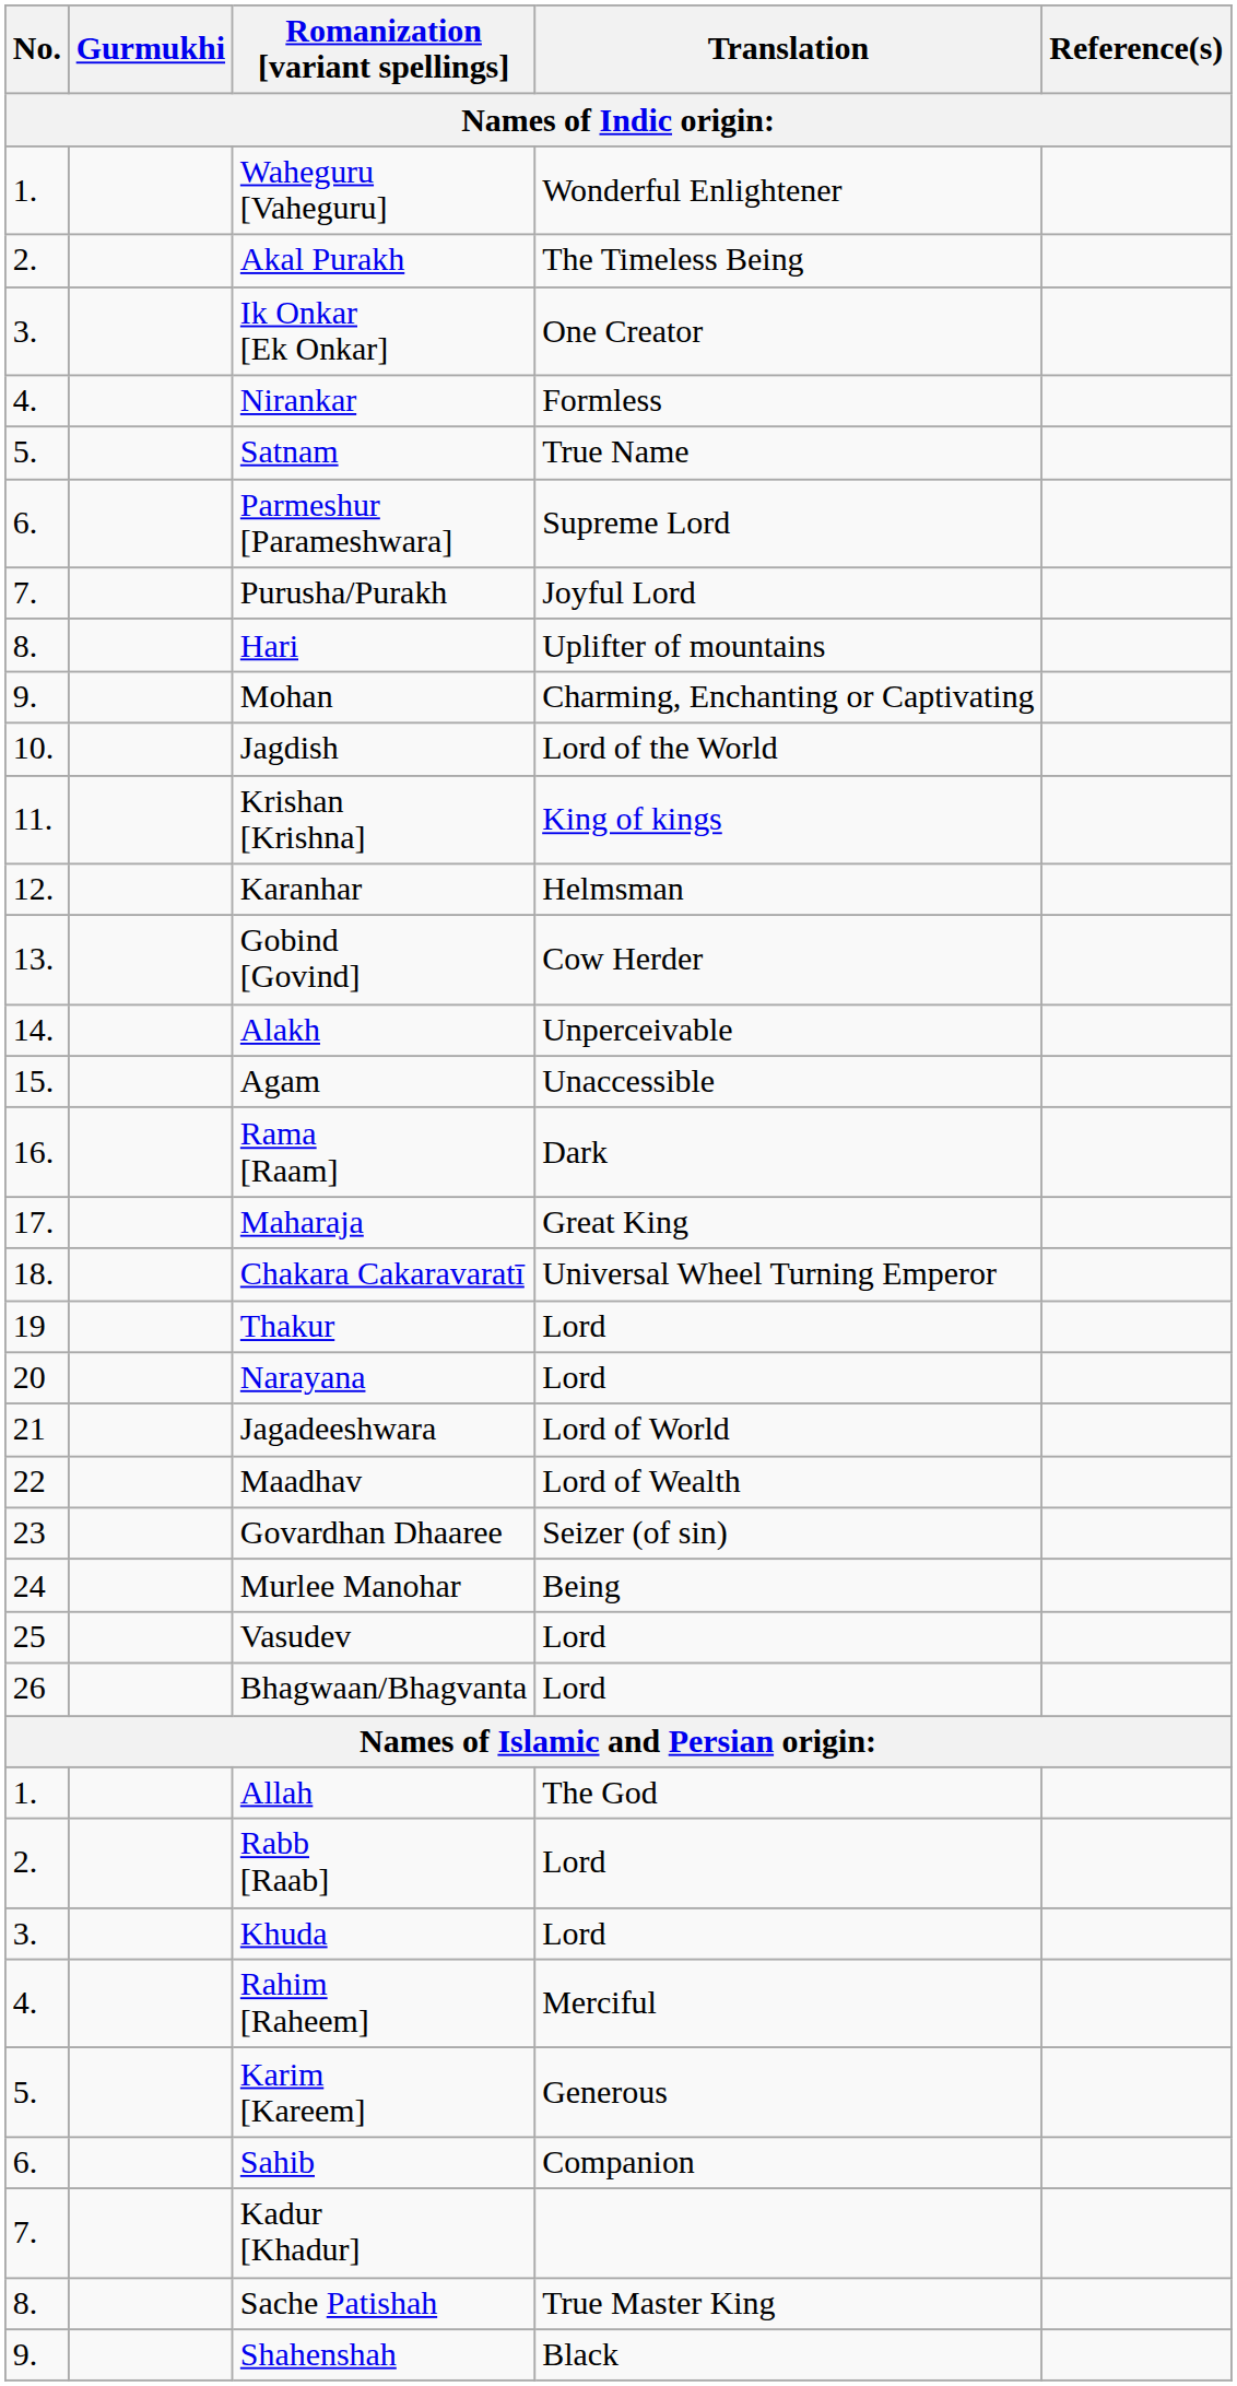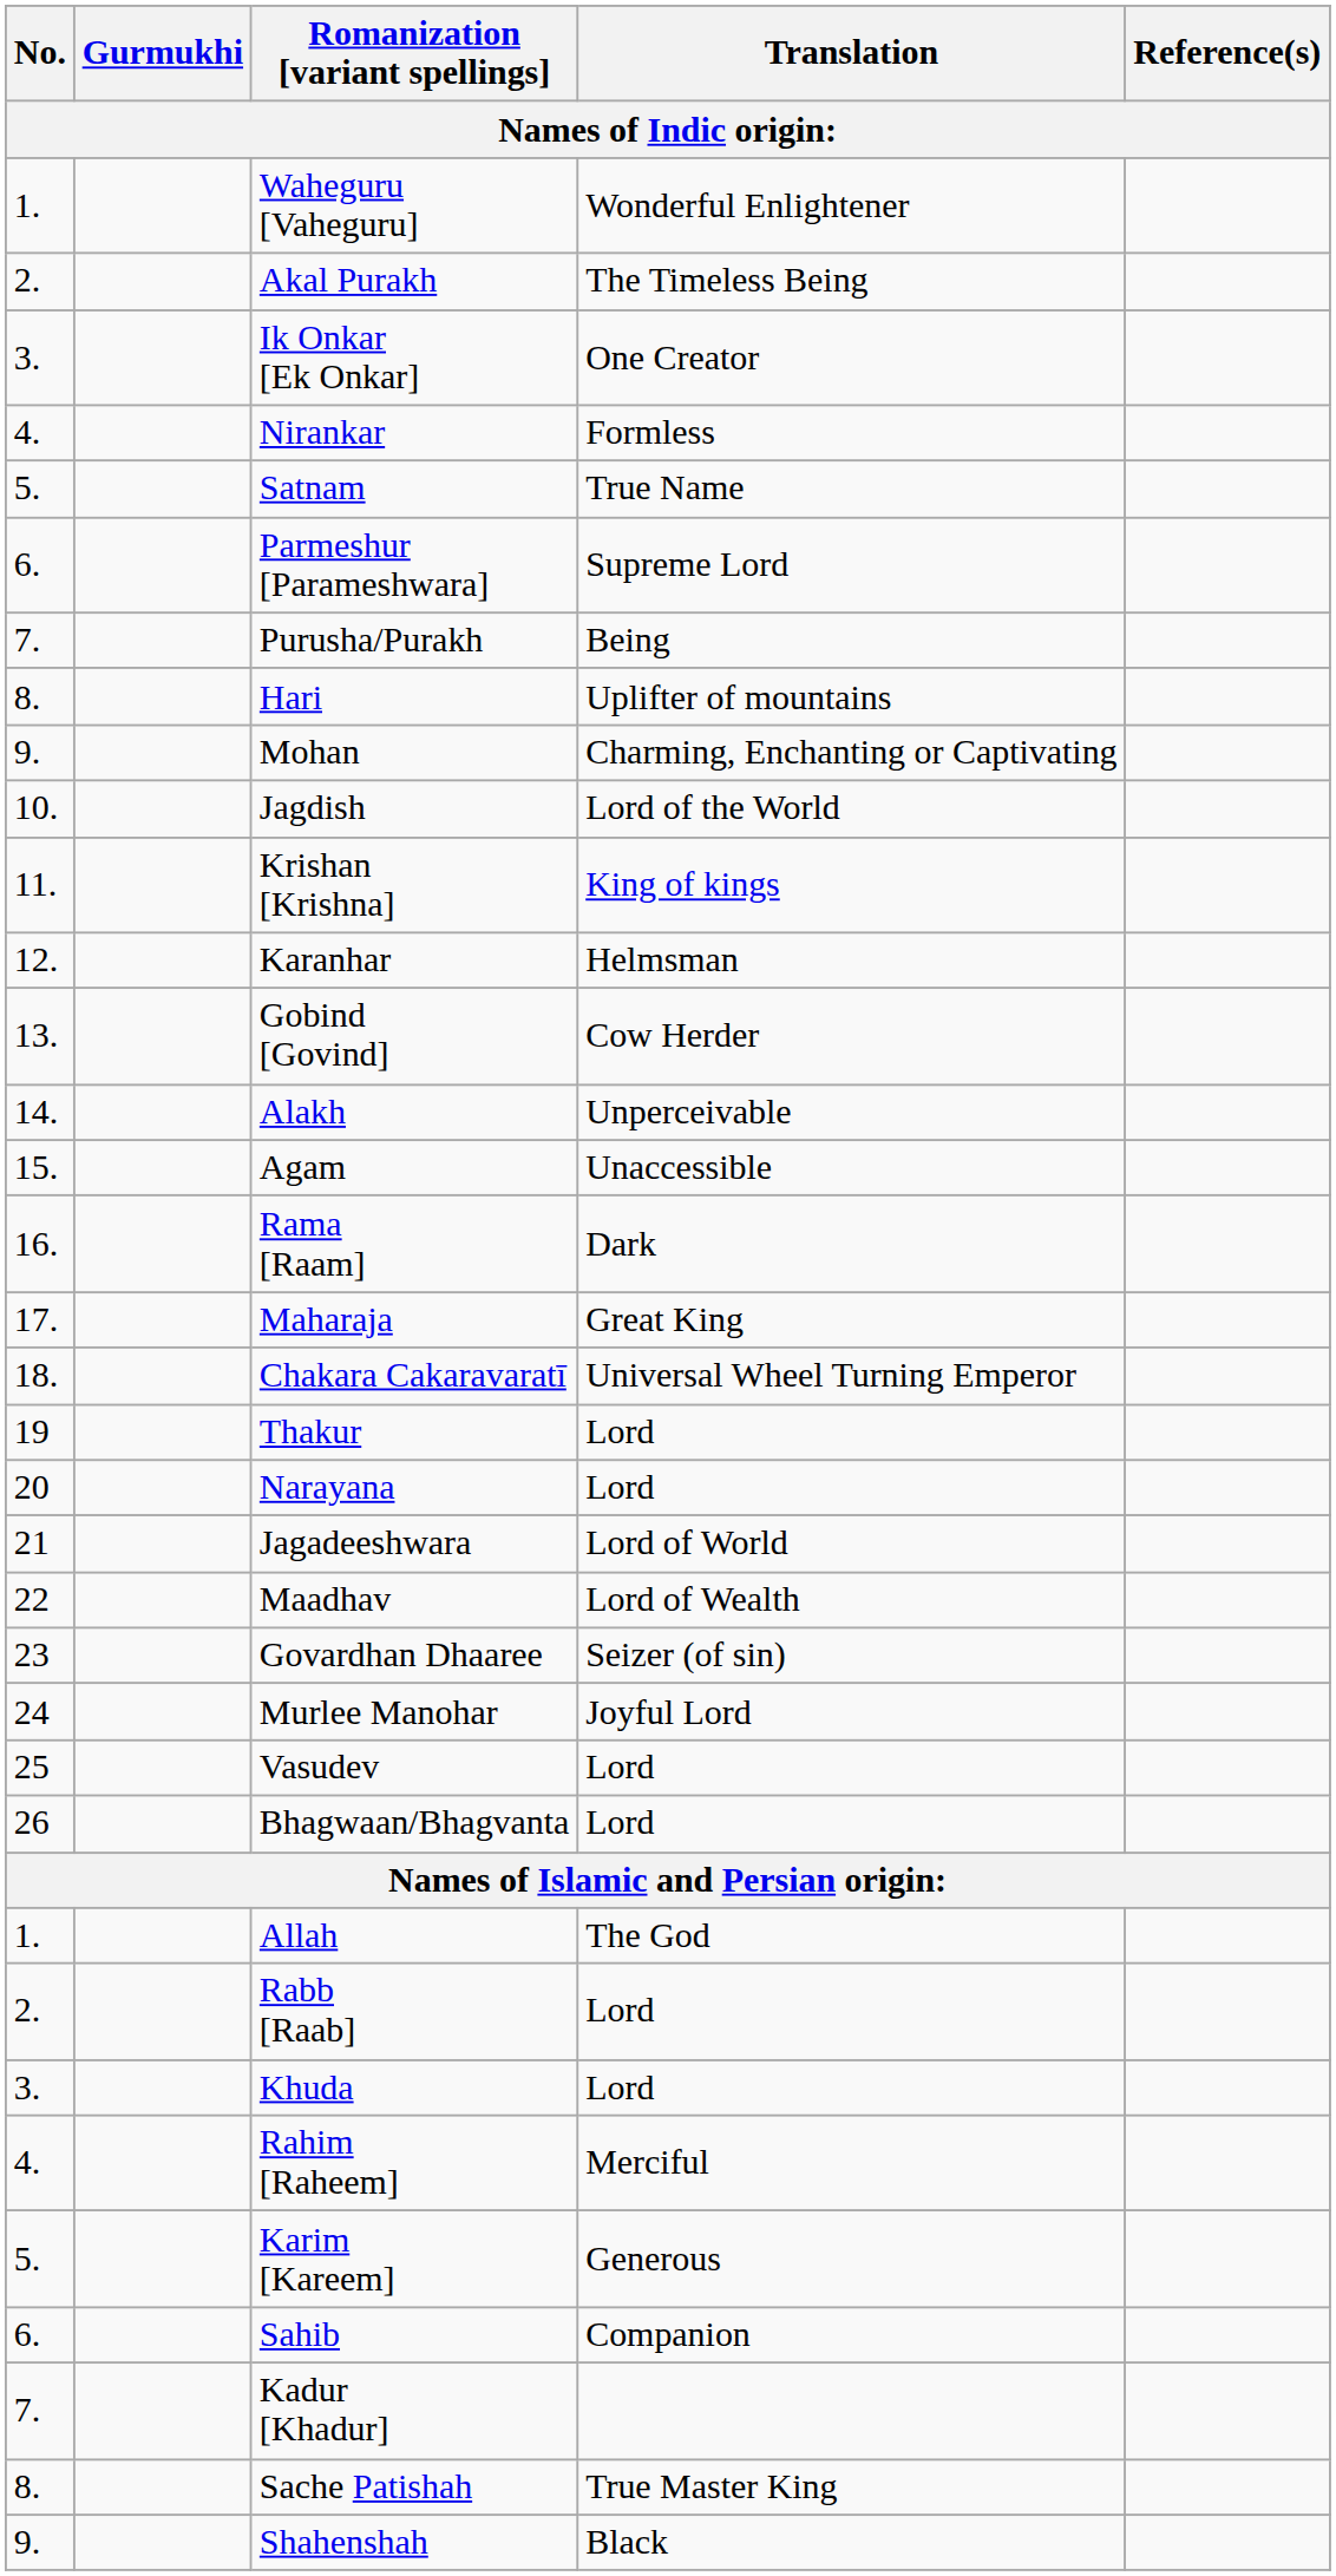 <table class="wikitable sortable">
 <tr>
 <th>No.</th>
 <th><a href='#'>Gurmukhi</a></th>
 <th><a href='#'>Romanization</a><br>[variant spellings]</th>
 <th>Translation</th>
 <th>Reference(s)</th>
 </tr>
 <tr>
 <th colspan="17">Names of <a href='#'>Indic</a> origin:</th>
 </tr>
 <tr>
 <td>1.</td>
 <td style="text-align:center;"></td>
 <td><a href='#'>Waheguru</a><br>[Vaheguru]</td>
 <td>Wonderful Enlightener</td>
 <td></td>
 </tr>
 <tr>
 <td>2.</td>
 <td style="text-align:center;"></td>
 <td><a href='#'>Akal Purakh</a></td>
 <td>The Timeless Being</td>
 <td></td>
 </tr>
 <tr>
 <td>3.</td>
 <td style="text-align:center;"></td>
 <td><a href='#'>Ik Onkar</a><br>[Ek Onkar]</td>
 <td>One Creator</td>
 <td></td>
 </tr>
 <tr>
 <td>4.</td>
 <td style="text-align:center;"></td>
 <td><a href='#'>Nirankar</a></td>
 <td>Formless</td>
 <td></td>
 </tr>
 <tr>
 <td>5.</td>
 <td style="text-align:center;"></td>
 <td><a href='#'>Satnam</a></td>
 <td>True Name</td>
 <td></td>
 </tr>
 <tr>
 <td>6.</td>
 <td style="text-align:center;"></td>
 <td><a href='#'>Parmeshur</a><br>[Parameshwara]</td>
 <td>Supreme Lord</td>
 <td></td>
 </tr>
 <tr>
 <td>7.</td>
 <td style="text-align:center;"></td>
 <td>Purusha/Purakh</td>
-<td>Joyful Lord</td>
+<td>Being</td>
 <td></td>
 </tr>
 <tr>
 <td>8.</td>
 <td style="text-align:center;"></td>
 <td><a href='#'>Hari</a></td>
 <td>Uplifter of mountains</td>
 <td></td>
 </tr>
 <tr>
 <td>9.</td>
 <td style="text-align:center;"></td>
 <td>Mohan</td>
 <td>Charming, Enchanting or Captivating</td>
 <td></td>
 </tr>
 <tr>
 <td>10.</td>
 <td style="text-align:center;"></td>
 <td>Jagdish</td>
 <td>Lord of the World</td>
 <td></td>
 </tr>
 <tr>
 <td>11.</td>
 <td style="text-align:center;"></td>
 <td>Krishan<br>[Krishna]</td>
 <td><a href='#'>King of kings</a></td>
 <td></td>
 </tr>
 <tr>
 <td>12.</td>
 <td style="text-align:center;"></td>
 <td>Karanhar</td>
 <td>Helmsman</td>
 <td></td>
 </tr>
 <tr>
 <td>13.</td>
 <td style="text-align:center;"></td>
 <td>Gobind<br>[Govind]</td>
 <td>Cow Herder</td>
 <td></td>
 </tr>
 <tr>
 <td>14.</td>
 <td style="text-align:center;"></td>
 <td><a href='#'>Alakh</a></td>
 <td>Unperceivable</td>
 <td></td>
 </tr>
 <tr>
 <td>15.</td>
 <td style="text-align:center;"></td>
 <td>Agam</td>
 <td>Unaccessible</td>
 <td></td>
 </tr>
 <tr>
 <td>16.</td>
 <td style="text-align:center;"></td>
 <td><a href='#'>Rama</a><br>[Raam]</td>
 <td>Dark</td>
 <td></td>
 </tr>
 <tr>
 <td>17.</td>
 <td style="text-align:center;"></td>
 <td><a href='#'>Maharaja</a></td>
 <td>Great King</td>
 <td></td>
 </tr>
 <tr>
 <td>18.</td>
 <td style="text-align:center;"></td>
 <td><a href='#'>Chakara Cakaravaratī</a></td>
 <td>Universal Wheel Turning Emperor</td>
 <td></td>
 </tr>
 <tr>
 <td>19</td>
 <td style="text-align:center;"></td>
 <td><a href='#'>Thakur</a></td>
 <td>Lord</td>
 <td></td>
 </tr>
 <tr>
 <td>20</td>
 <td style="text-align:center;"></td>
 <td><a href='#'>Narayana</a></td>
 <td>Lord</td>
 <td></td>
 </tr>
 <tr>
 <td>21</td>
 <td style="text-align:center;"></td>
 <td>Jagadeeshwara</td>
 <td>Lord of World</td>
 <td></td>
 </tr>
 <tr>
 <td>22</td>
 <td style="text-align:center;"></td>
 <td>Maadhav</td>
 <td>Lord of Wealth</td>
 <td></td>
 </tr>
 <tr>
 <td>23</td>
 <td style="text-align:center;"></td>
 <td>Govardhan Dhaaree</td>
 <td>Seizer (of sin)</td>
 <td></td>
 </tr>
 <tr>
 <td>24</td>
 <td style="text-align:center;"></td>
 <td>Murlee Manohar</td>
-<td>Being</td>
+<td>Joyful Lord</td>
 <td></td>
 </tr>
 <tr>
 <td>25</td>
 <td style="text-align:center;"></td>
 <td>Vasudev</td>
 <td>Lord</td>
 <td></td>
 </tr>
 <tr>
 <td>26</td>
 <td style="text-align:center;"></td>
 <td>Bhagwaan/Bhagvanta</td>
 <td>Lord</td>
 <td></td>
 </tr>
 <tr>
 <th colspan="9">Names of <a href='#'>Islamic</a> and <a href='#'>Persian</a> origin:</th>
 </tr>
 <tr>
 <td>1.</td>
 <td style="text-align:center;"></td>
 <td><a href='#'>Allah</a></td>
 <td>The God</td>
 <td></td>
 </tr>
 <tr>
 <td>2.</td>
 <td style="text-align:center;"></td>
 <td><a href='#'>Rabb</a><br>[Raab]</td>
 <td>Lord</td>
 <td></td>
 </tr>
 <tr>
 <td>3.</td>
 <td style="text-align:center;"></td>
 <td><a href='#'>Khuda</a></td>
 <td>Lord</td>
 <td></td>
 </tr>
 <tr>
 <td>4.</td>
 <td style="text-align:center;"></td>
 <td><a href='#'>Rahim</a><br>[Raheem]</td>
 <td>Merciful</td>
 <td></td>
 </tr>
 <tr>
 <td>5.</td>
 <td style="text-align:center;"></td>
 <td><a href='#'>Karim</a><br>[Kareem]</td>
 <td>Generous</td>
 <td></td>
 </tr>
 <tr>
 <td>6.</td>
 <td style="text-align:center;"></td>
 <td><a href='#'>Sahib</a></td>
 <td>Companion</td>
 <td></td>
 </tr>
 <tr>
 <td>7.</td>
 <td style="text-align:center;"></td>
 <td>Kadur<br>[Khadur]</td>
 <td></td>
 <td></td>
 </tr>
 <tr>
 <td>8.</td>
 <td style="text-align:center;"></td>
 <td>Sache <a href='#'>Patishah</a></td>
 <td>True Master King</td>
 <td></td>
 </tr>
 <tr>
 <td>9.</td>
 <td style="text-align:center;"></td>
 <td><a href='#'>Shahenshah</a></td>
 <td>Black</td>
 <td></td>
 </tr>
 </table>
